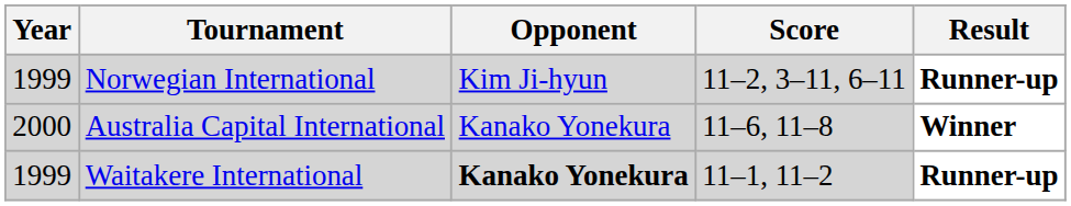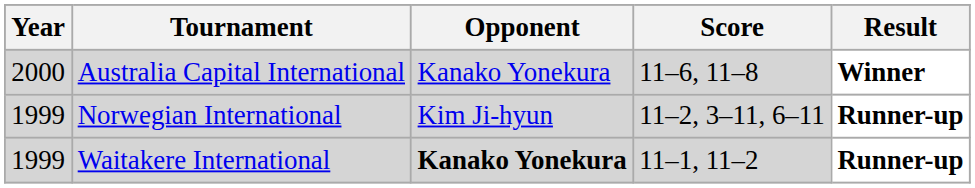 <table class="sortable wikitable" style="font-size: 90%;">
 <tr>
 <th>Year</th>
 <th>Tournament</th>
 <th>Opponent</th>
 <th>Score</th>
 <th>Result</th>
-</tr>
-<tr style="background:#D5D5D5">
-<td align="center">1999</td>
-<td align="left"><a href='#'>Norwegian International</a></td>
-<td align="left"> <a href='#'>Kim Ji-hyun</a></td>
-<td align="left">11–2, 3–11, 6–11</td>
-<td style="text-align:left; background:white"> <strong>Runner-up</strong></td>
 </tr>
 <tr style="background:#D5D5D5">
 <td align="center">2000</td>
 <td align="left"><a href='#'>Australia Capital International</a></td>
 <td align="left"> <a href='#'>Kanako Yonekura</a></td>
 <td align="left">11–6, 11–8</td>
 <td style="text-align:left; background:white"> <strong>Winner</strong></td>
 </tr>
 <tr style="background:#D5D5D5">
 <td align="center">1999</td>
+<td align="left"><a href='#'>Norwegian International</a></td>
+<td align="left"> <a href='#'>Kim Ji-hyun</a></td>
+<td align="left">11–2, 3–11, 6–11</td>
+<td style="text-align:left; background:white"> <strong>Runner-up</strong></td>
+</tr>
+<tr style="background:#D5D5D5">
+<td align="center">1999</td>
 <td align="left"><a href='#'>Waitakere International</a></td>
 <td align="left"><strong> Kanako Yonekura</strong></td>
 <td align="left">11–1, 11–2</td>
 <td style="text-align:left; background:white"> <strong>Runner-up</strong></td>
 </tr>
 </table>
